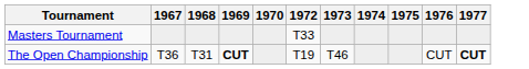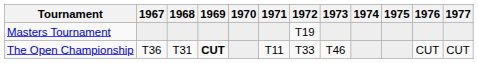 <table class="wikitable" style="font-size:95%;text-align:center;">
 <tr>
 <th>Tournament</th>
 <th>1967</th>
 <th>1968</th>
 <th>1969</th>
 <th>1970</th>
+<th>1971</th>
 <th>1972</th>
 <th>1973</th>
 <th>1974</th>
 <th>1975</th>
 <th>1976</th>
 <th>1977</th>
 </tr>
 <tr>
 <td align=left><a href='#'>Masters Tournament</a></td>
 <td style="background:#eeeeee;"></td>
 <td style="background:#eeeeee;"></td>
 <td style="background:#eeeeee;"></td>
 <td style="background:#eeeeee;"></td>
-<td>T33</td>
+<td style="background:#eeeeee;"></td>
+<td>T19</td>
 <td style="background:#eeeeee;"></td>
 <td style="background:#eeeeee;"></td>
 <td style="background:#eeeeee;"></td>
 <td style="background:#eeeeee;"></td>
 <td style="background:#eeeeee;"></td>
 </tr>
 <tr>
 <td align=left><a href='#'>The Open Championship</a></td>
 <td>T36</td>
 <td>T31</td>
 <td><strong>CUT</strong></td>
 <td style="background:#eeeeee;"></td>
-<td>T19</td>
+<td>T11</td>
+<td>T33</td>
 <td>T46</td>
 <td style="background:#eeeeee;"></td>
 <td style="background:#eeeeee;"></td>
 <td>CUT</td>
-<td><strong>CUT</strong></td>
+<td>CUT</td>
 </tr>
 </table>
